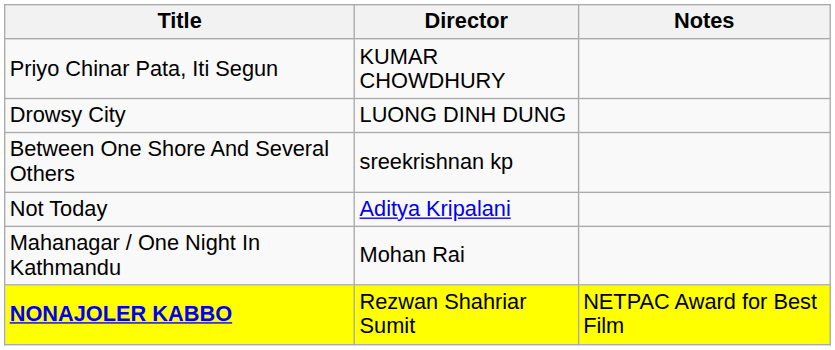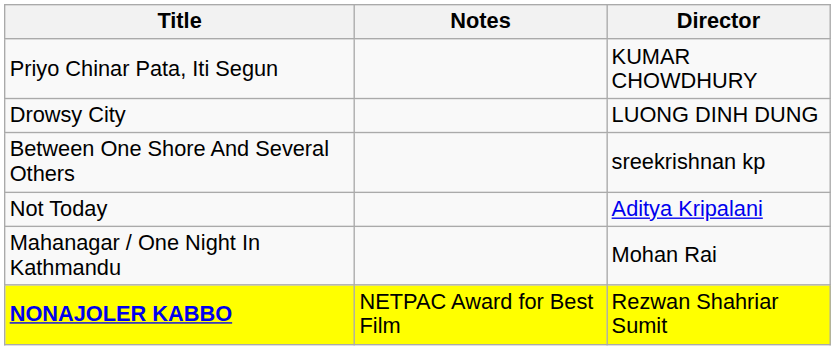 <table class="wikitable sortable">
 <tr>
 <th>Title</th>
+<th>Notes</th>
 <th>Director</th>
-<th>Notes</th>
 </tr>
 <tr>
 <td>Priyo Chinar Pata, Iti Segun</td>
+<td></td>
 <td>KUMAR CHOWDHURY</td>
-<td></td>
 </tr>
 <tr>
 <td>Drowsy City</td>
+<td></td>
 <td>LUONG DINH DUNG</td>
-<td></td>
 </tr>
 <tr>
 <td>Between One Shore And Several Others</td>
+<td></td>
 <td>sreekrishnan kp</td>
-<td></td>
 </tr>
 <tr>
 <td>Not Today</td>
+<td></td>
 <td><a href='#'>Aditya Kripalani</a></td>
-<td></td>
 </tr>
 <tr>
 <td>Mahanagar / One Night In Kathmandu</td>
+<td></td>
 <td>Mohan Rai</td>
-<td></td>
 </tr>
 <tr>
 <td style="background:#FFFF00"><strong><a href='#'>NONAJOLER KABBO</a></strong></td>
+<td style="background:#FFFF00">NETPAC Award for Best Film</td>
 <td style="background:#FFFF00">Rezwan Shahriar Sumit</td>
-<td style="background:#FFFF00">NETPAC Award for Best Film</td>
 </tr>
 </table>
